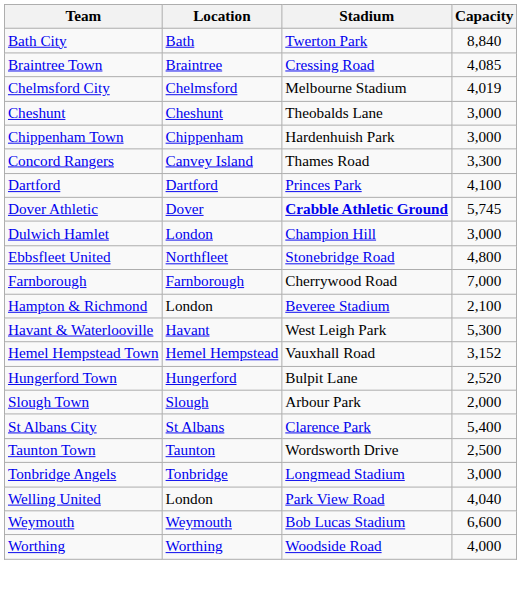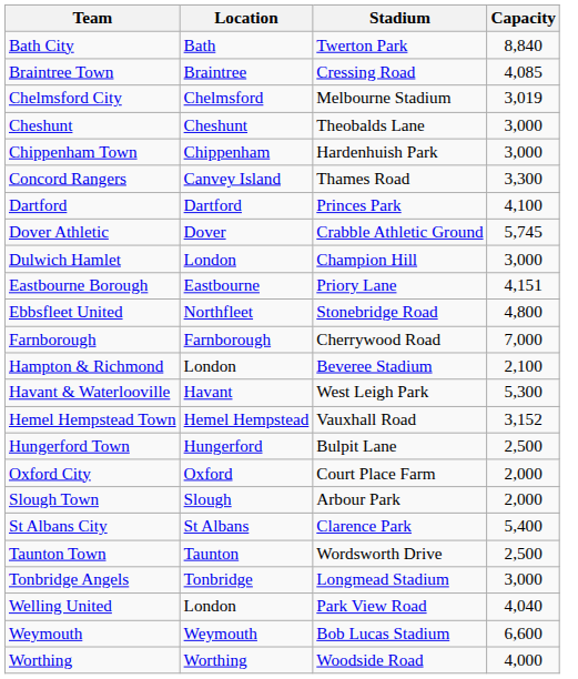 <table class="wikitable sortable">
 <tr>
 <th>Team</th>
 <th>Location</th>
 <th>Stadium</th>
 <th>Capacity</th>
 </tr>
 <tr>
 <td><a href='#'>Bath City</a></td>
 <td><a href='#'>Bath</a> </td>
 <td><a href='#'>Twerton Park</a></td>
 <td align="center">8,840</td>
 </tr>
 <tr>
 <td><a href='#'>Braintree Town</a></td>
 <td><a href='#'>Braintree</a></td>
 <td><a href='#'>Cressing Road</a></td>
 <td align="center">4,085</td>
 </tr>
 <tr>
 <td><a href='#'>Chelmsford City</a></td>
 <td><a href='#'>Chelmsford</a></td>
 <td>Melbourne Stadium</td>
-<td align="center">4,019</td>
+<td align="center">3,019</td>
 </tr>
 <tr>
 <td><a href='#'>Cheshunt</a></td>
 <td><a href='#'>Cheshunt</a></td>
 <td>Theobalds Lane</td>
 <td align="center">3,000</td>
 </tr>
 <tr>
 <td><a href='#'>Chippenham Town</a></td>
 <td><a href='#'>Chippenham</a></td>
 <td>Hardenhuish Park</td>
 <td align="center">3,000</td>
 </tr>
 <tr>
 <td><a href='#'>Concord Rangers</a></td>
 <td><a href='#'>Canvey Island</a></td>
 <td>Thames Road</td>
 <td align="center">3,300</td>
 </tr>
 <tr>
 <td><a href='#'>Dartford</a></td>
 <td><a href='#'>Dartford</a></td>
 <td><a href='#'>Princes Park</a></td>
 <td align="center">4,100</td>
 </tr>
 <tr>
 <td><a href='#'>Dover Athletic</a></td>
 <td><a href='#'>Dover</a></td>
-<td><strong><a href='#'>Crabble Athletic Ground</a></strong></td>
+<td><a href='#'>Crabble Athletic Ground</a></td>
 <td align="center">5,745</td>
 </tr>
 <tr>
 <td><a href='#'>Dulwich Hamlet</a></td>
 <td><a href='#'>London</a> </td>
 <td><a href='#'>Champion Hill</a></td>
 <td align="center">3,000</td>
+</tr>
+<tr>
+<td><a href='#'>Eastbourne Borough</a></td>
+<td><a href='#'>Eastbourne</a></td>
+<td><a href='#'>Priory Lane</a></td>
+<td align="center">4,151</td>
 </tr>
 <tr>
 <td><a href='#'>Ebbsfleet United</a></td>
 <td><a href='#'>Northfleet</a></td>
 <td><a href='#'>Stonebridge Road</a></td>
 <td align="center">4,800</td>
 </tr>
 <tr>
 <td><a href='#'>Farnborough</a></td>
 <td><a href='#'>Farnborough</a></td>
 <td>Cherrywood Road</td>
 <td align="center">7,000</td>
 </tr>
 <tr>
 <td><a href='#'>Hampton & Richmond</a></td>
 <td>London </td>
 <td><a href='#'>Beveree Stadium</a></td>
 <td align="center">2,100</td>
 </tr>
 <tr>
 <td><a href='#'>Havant & Waterlooville</a></td>
 <td><a href='#'>Havant</a></td>
 <td>West Leigh Park</td>
 <td align="center">5,300</td>
 </tr>
 <tr>
 <td><a href='#'>Hemel Hempstead Town</a></td>
 <td><a href='#'>Hemel Hempstead</a></td>
 <td>Vauxhall Road</td>
 <td align="center">3,152</td>
 </tr>
 <tr>
 <td><a href='#'>Hungerford Town</a></td>
 <td><a href='#'>Hungerford</a></td>
 <td>Bulpit Lane</td>
-<td align="center">2,520</td>
+<td align="center">2,500</td>
+</tr>
+<tr>
+<td><a href='#'>Oxford City</a></td>
+<td><a href='#'>Oxford</a> </td>
+<td>Court Place Farm</td>
+<td align="center">2,000</td>
 </tr>
 <tr>
 <td><a href='#'>Slough Town</a></td>
 <td><a href='#'>Slough</a></td>
 <td>Arbour Park</td>
 <td align="center">2,000</td>
 </tr>
 <tr>
 <td><a href='#'>St Albans City</a></td>
 <td><a href='#'>St Albans</a></td>
 <td><a href='#'>Clarence Park</a></td>
 <td align="center">5,400</td>
 </tr>
 <tr>
 <td><a href='#'>Taunton Town</a></td>
 <td><a href='#'>Taunton</a></td>
 <td>Wordsworth Drive</td>
 <td align="center">2,500</td>
 </tr>
 <tr>
 <td><a href='#'>Tonbridge Angels</a></td>
 <td><a href='#'>Tonbridge</a></td>
 <td><a href='#'>Longmead Stadium</a></td>
 <td align="center">3,000</td>
 </tr>
 <tr>
 <td><a href='#'>Welling United</a></td>
 <td>London </td>
 <td><a href='#'>Park View Road</a></td>
 <td align="center">4,040</td>
 </tr>
 <tr>
 <td><a href='#'>Weymouth</a></td>
 <td><a href='#'>Weymouth</a></td>
 <td><a href='#'>Bob Lucas Stadium</a></td>
 <td align="center">6,600</td>
 </tr>
 <tr>
 <td><a href='#'>Worthing</a></td>
 <td><a href='#'>Worthing</a></td>
 <td><a href='#'>Woodside Road</a></td>
 <td align=center>4,000</td>
 </tr>
 </table>
